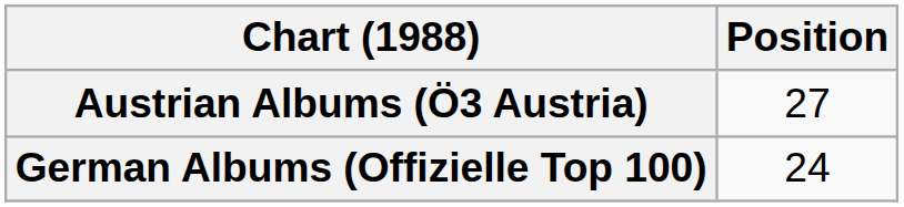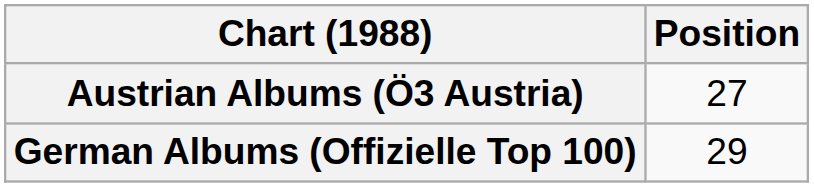 <table class="wikitable sortable plainrowheaders" style="text-align:center">
 <tr>
 <th scope="col">Chart (1988)</th>
 <th scope="col">Position</th>
 </tr>
 <tr>
 <th scope="row">Austrian Albums (Ö3 Austria)</th>
 <td>27</td>
 </tr>
 <tr>
 <th scope="row">German Albums (Offizielle Top 100)</th>
-<td>24</td>
+<td>29</td>
 </tr>
 </table>
